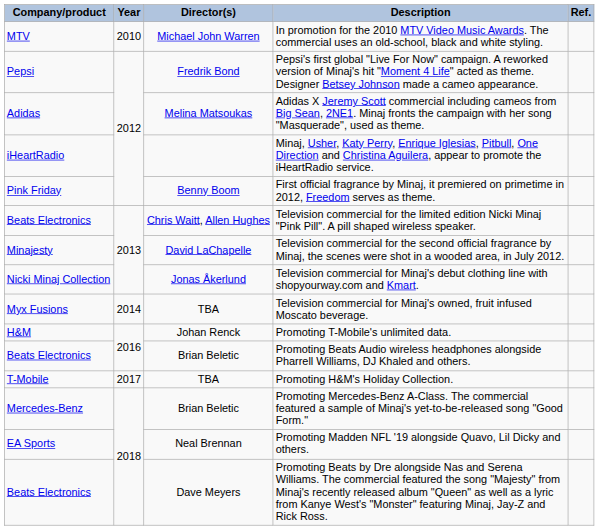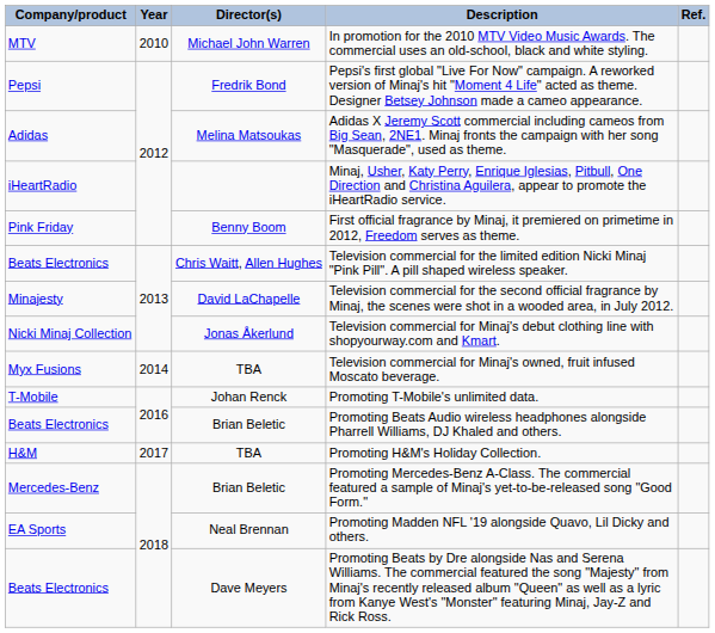 <table class="wikitable sortable">
 <tr>
 <th style="background:#B0C4DE;">Company/product</th>
 <th style="background:#B0C4DE;">Year</th>
 <th style="background:#B0C4DE;">Director(s)</th>
 <th style="width:50%; background:#B0C4DE;">Description</th>
 <th style="background:#B0C4DE;">Ref.</th>
 </tr>
 <tr>
 <td><a href='#'>MTV</a></td>
 <td style="text-align:center;">2010</td>
 <td style="text-align:center;"><a href='#'>Michael John Warren</a></td>
 <td>In promotion for the 2010 <a href='#'>MTV Video Music Awards</a>. The commercial uses an old-school, black and white styling.</td>
 <td><br></td>
 </tr>
 <tr>
 <td><a href='#'>Pepsi</a></td>
 <td style="text-align:center;" rowspan="4">2012</td>
 <td style="text-align:center;"><a href='#'>Fredrik Bond</a></td>
 <td>Pepsi's first global "Live For Now" campaign. A reworked version of Minaj's hit "<a href='#'>Moment 4 Life</a>" acted as theme. Designer <a href='#'>Betsey Johnson</a> made a cameo appearance.</td>
 <td><br></td>
 </tr>
 <tr>
 <td><a href='#'>Adidas</a></td>
 <td style="text-align:center;"><a href='#'>Melina Matsoukas</a></td>
 <td>Adidas X <a href='#'>Jeremy Scott</a> commercial including cameos from <a href='#'>Big Sean</a>, <a href='#'>2NE1</a>. Minaj fronts the campaign with her song "Masquerade", used as theme.</td>
 <td><br></td>
 </tr>
 <tr>
 <td><a href='#'>iHeartRadio</a></td>
 <td></td>
 <td>Minaj, <a href='#'>Usher</a>, <a href='#'>Katy Perry</a>, <a href='#'>Enrique Iglesias</a>, <a href='#'>Pitbull</a>, <a href='#'>One Direction</a> and <a href='#'>Christina Aguilera</a>, appear to promote the iHeartRadio service.</td>
 <td><br></td>
 </tr>
 <tr>
 <td><a href='#'>Pink Friday</a></td>
 <td style="text-align:center;"><a href='#'>Benny Boom</a></td>
 <td>First official fragrance by Minaj, it premiered on primetime in 2012, <a href='#'>Freedom</a> serves as theme.</td>
 <td><br></td>
 </tr>
 <tr>
 <td><a href='#'>Beats Electronics</a></td>
 <td style="text-align:center;" rowspan="3">2013</td>
 <td style="text-align:center;"><a href='#'>Chris Waitt</a>, <a href='#'>Allen Hughes</a></td>
 <td>Television commercial for the limited edition Nicki Minaj "Pink Pill". A pill shaped wireless speaker.</td>
 <td><br></td>
 </tr>
 <tr>
 <td><a href='#'>Minajesty</a></td>
 <td style="text-align:center;"><a href='#'>David LaChapelle</a></td>
 <td>Television commercial for the second official fragrance by Minaj, the scenes were shot in a wooded area, in July 2012.</td>
 <td><br></td>
 </tr>
 <tr>
 <td><a href='#'>Nicki Minaj Collection</a></td>
 <td style="text-align:center;"><a href='#'>Jonas Åkerlund</a></td>
 <td>Television commercial for Minaj's debut clothing line with shopyourway.com and <a href='#'>Kmart</a>.</td>
 <td><br></td>
 </tr>
 <tr>
 <td><a href='#'>Myx Fusions</a></td>
 <td style="text-align:center;">2014</td>
 <td style="text-align:center;">TBA</td>
 <td>Television commercial for Minaj's owned, fruit infused Moscato beverage.</td>
 <td><br></td>
 </tr>
 <tr>
-<td><a href='#'>H&M</a></td>
+<td><a href='#'>T-Mobile</a></td>
 <td style="text-align:center; "rowspan="2">2016</td>
 <td style="text-align:center;">Johan Renck</td>
 <td>Promoting T-Mobile's unlimited data.</td>
 <td></td>
 </tr>
 <tr>
 <td><a href='#'>Beats Electronics</a></td>
 <td style="text-align:center;">Brian Beletic</td>
 <td>Promoting Beats Audio wireless headphones alongside Pharrell Williams, DJ Khaled and others.</td>
 <td></td>
 </tr>
 <tr>
-<td><a href='#'>T-Mobile</a></td>
+<td><a href='#'>H&M</a></td>
 <td style="text-align:center;">2017</td>
 <td style="text-align:center;">TBA</td>
 <td>Promoting H&M's Holiday Collection.</td>
 <td></td>
 </tr>
 <tr>
 <td><a href='#'>Mercedes-Benz</a></td>
 <td style="text-align:center; "rowspan="3">2018</td>
 <td style="text-align:center;">Brian Beletic</td>
 <td>Promoting Mercedes-Benz A-Class. The commercial featured a sample of Minaj's yet-to-be-released song "Good Form."</td>
 <td></td>
 </tr>
 <tr>
 <td><a href='#'>EA Sports</a></td>
 <td style="text-align:center;">Neal Brennan</td>
 <td>Promoting Madden NFL '19 alongside Quavo, Lil Dicky and others.</td>
 <td></td>
 </tr>
 <tr>
 <td><a href='#'>Beats Electronics</a></td>
 <td style="text-align:center;">Dave Meyers</td>
 <td>Promoting Beats by Dre alongside Nas and Serena Williams. The commercial featured the song "Majesty" from Minaj's recently released album "Queen" as well as a lyric from Kanye West's "Monster" featuring Minaj, Jay-Z and Rick Ross.</td>
 <td></td>
 </tr>
 </table>
